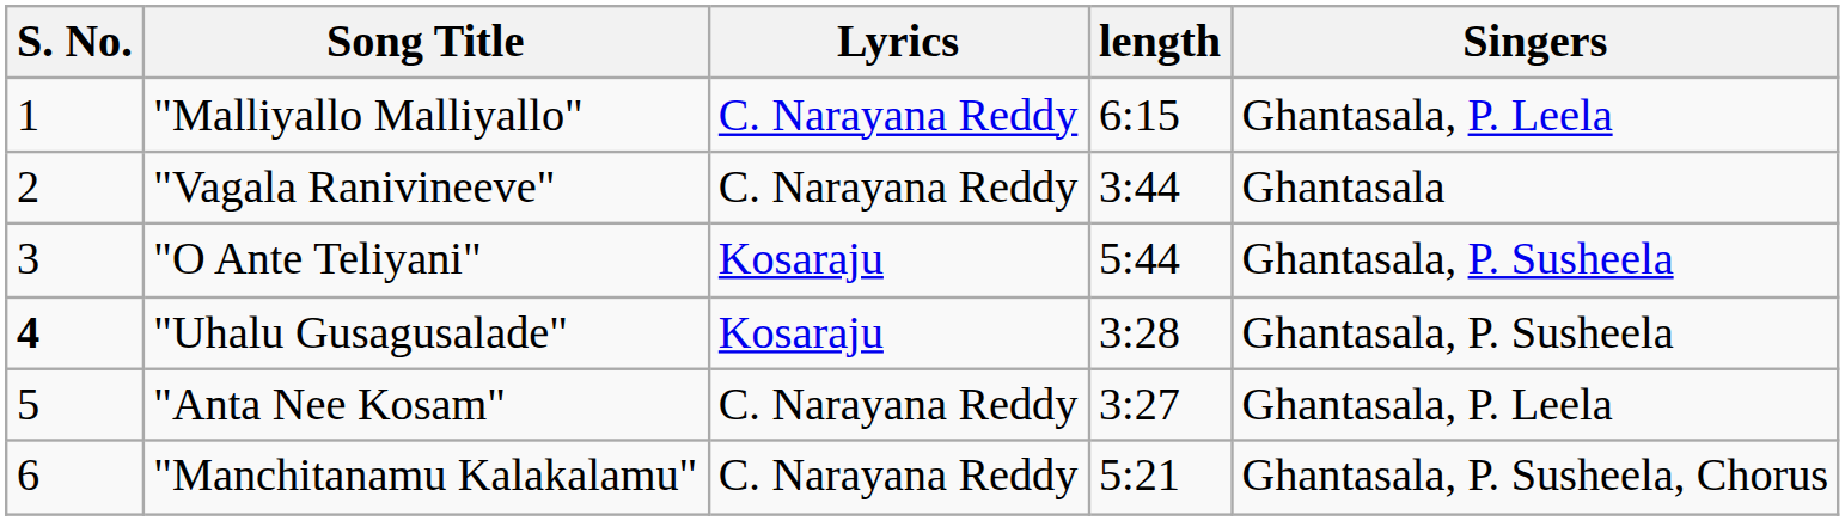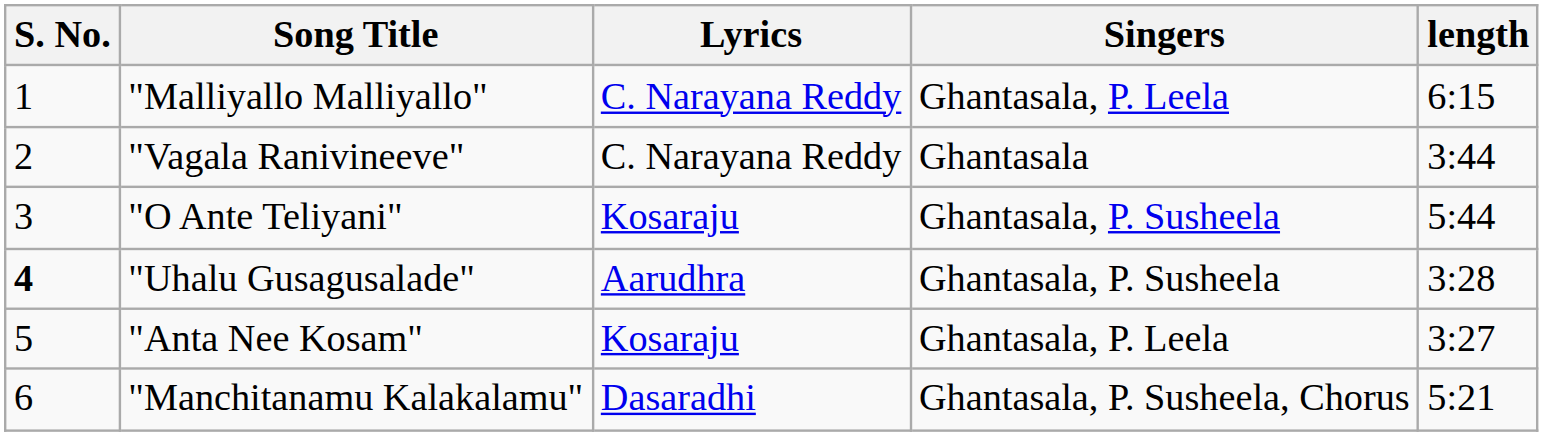 <table class="wikitable">
 <tr>
 <th>S. No.</th>
 <th>Song Title</th>
 <th>Lyrics</th>
+<th>Singers</th>
 <th>length</th>
-<th>Singers</th>
 </tr>
 <tr>
 <td>1</td>
 <td>"Malliyallo Malliyallo"</td>
 <td><a href='#'>C. Narayana Reddy</a></td>
+<td>Ghantasala, <a href='#'>P. Leela</a></td>
 <td>6:15</td>
-<td>Ghantasala, <a href='#'>P. Leela</a></td>
 </tr>
 <tr>
 <td>2</td>
 <td>"Vagala Ranivineeve"</td>
 <td>C. Narayana Reddy</td>
+<td>Ghantasala</td>
 <td>3:44</td>
-<td>Ghantasala</td>
 </tr>
 <tr>
 <td>3</td>
 <td>"O Ante Teliyani"</td>
 <td><a href='#'>Kosaraju</a></td>
+<td>Ghantasala, <a href='#'>P. Susheela</a></td>
 <td>5:44</td>
-<td>Ghantasala, <a href='#'>P. Susheela</a></td>
 </tr>
 <tr>
 <td><strong>4</strong></td>
 <td>"Uhalu Gusagusalade"</td>
-<td><a href='#'>Kosaraju</a></td>
+<td><a href='#'>Aarudhra</a></td>
+<td>Ghantasala, P. Susheela</td>
 <td>3:28</td>
-<td>Ghantasala, P. Susheela</td>
 </tr>
 <tr>
 <td>5</td>
 <td>"Anta Nee Kosam"</td>
-<td>C. Narayana Reddy</td>
+<td><a href='#'>Kosaraju</a></td>
+<td>Ghantasala, P. Leela</td>
 <td>3:27</td>
-<td>Ghantasala, P. Leela</td>
 </tr>
 <tr>
 <td>6</td>
 <td>"Manchitanamu Kalakalamu"</td>
-<td>C. Narayana Reddy</td>
+<td><a href='#'>Dasaradhi</a></td>
+<td>Ghantasala, P. Susheela, Chorus</td>
 <td>5:21</td>
-<td>Ghantasala, P. Susheela, Chorus</td>
 </tr>
 </table>
